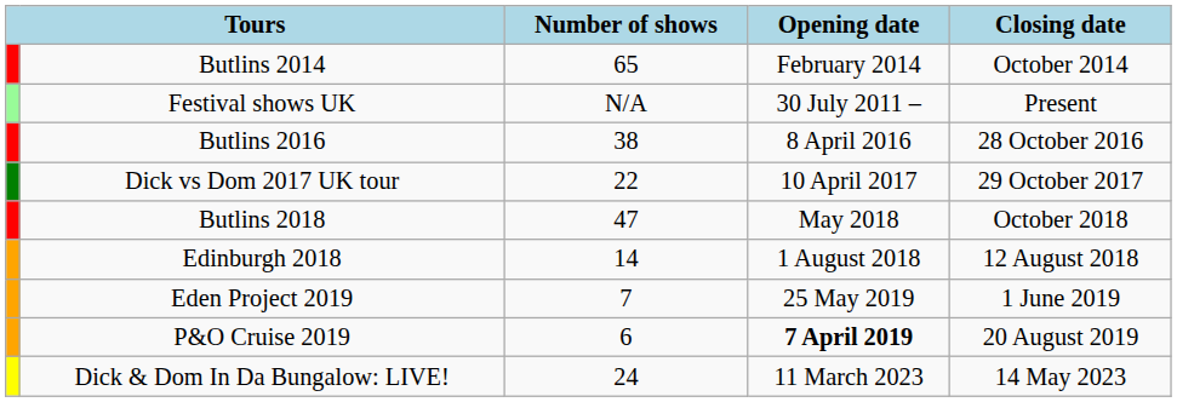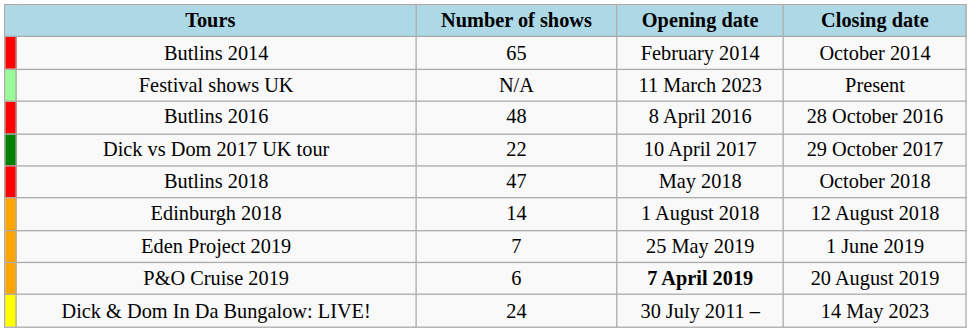 <table class="wikitable" style="text-align:center; width:60%;">
 <tr>
 <th colspan=2 style="background:LightBlue;">Tours</th>
 <th rowspan=1 style="background:LightBlue;">Number of shows</th>
 <th colspan=1 style="background:LightBlue;">Opening date</th>
 <th colspan=1 style="background:Lightblue;">Closing date</th>
 </tr>
 <tr>
 <td style="background:red;"></td>
 <td>Butlins 2014</td>
 <td>65</td>
 <td>February 2014</td>
 <td>October 2014</td>
 </tr>
 <tr>
 <td style="background:#98FB98;"></td>
 <td>Festival shows UK</td>
 <td>N/A</td>
-<td>30 July 2011 –</td>
+<td>11 March 2023</td>
 <td>Present</td>
 </tr>
 <tr>
 <td style="background:red;"></td>
 <td>Butlins 2016</td>
-<td>38</td>
+<td>48</td>
 <td>8 April 2016</td>
 <td>28 October 2016</td>
 </tr>
 <tr>
 <td style="background:green;"></td>
 <td>Dick vs Dom 2017 UK tour</td>
 <td>22</td>
 <td>10 April 2017</td>
 <td>29 October 2017</td>
 </tr>
 <tr>
 <td style="background:red;"></td>
 <td>Butlins 2018</td>
 <td>47</td>
 <td>May 2018</td>
 <td>October 2018</td>
 </tr>
 <tr>
 <td style="background:orange;"></td>
 <td>Edinburgh 2018</td>
 <td>14</td>
 <td>1 August 2018</td>
 <td>12 August 2018</td>
 </tr>
 <tr>
 <td style="background:orange;"></td>
 <td>Eden Project 2019</td>
 <td>7</td>
 <td>25 May 2019</td>
 <td>1 June 2019</td>
 </tr>
 <tr>
 <td style="background:orange;"></td>
 <td>P&O Cruise 2019</td>
 <td>6</td>
 <td><strong>7 April 2019</strong></td>
 <td>20 August 2019</td>
 </tr>
 <tr>
 <td style="background:yellow;"></td>
 <td>Dick & Dom In Da Bungalow: LIVE!</td>
 <td>24</td>
-<td>11 March 2023</td>
+<td>30 July 2011 –</td>
 <td>14 May 2023</td>
 </tr>
 </table>
